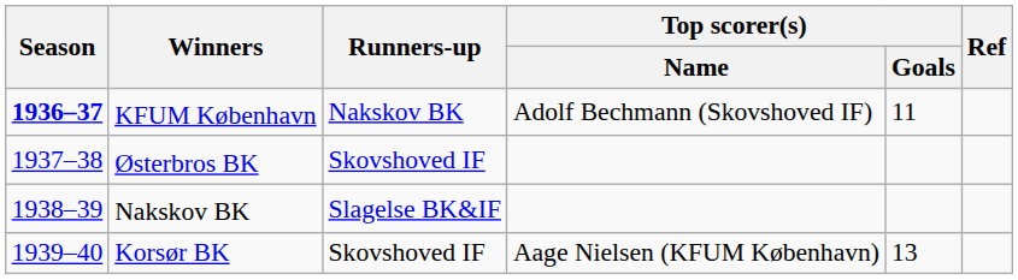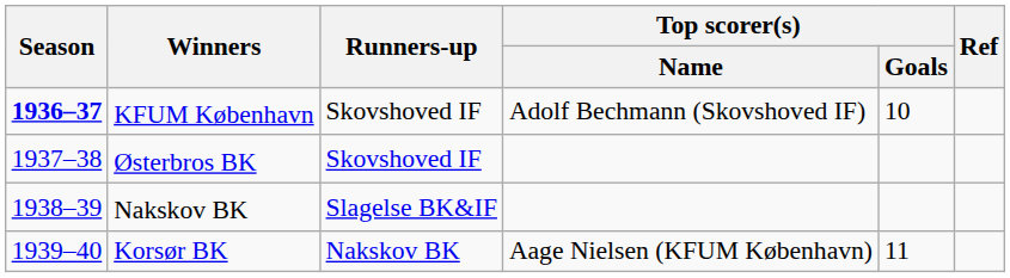 <table class="wikitable plainrowheaders">
 <tr>
 <th rowspan=2>Season</th>
 <th rowspan=2>Winners</th>
 <th rowspan=2>Runners-up</th>
 <th colspan=2>Top scorer(s)</th>
 <th rowspan=2>Ref</th>
 </tr>
 <tr>
 <th>Name</th>
 <th>Goals</th>
 </tr>
 <tr>
 <td><strong><a href='#'>1936–37</a></strong></td>
 <td><a href='#'>KFUM København</a><sup></sup></td>
-<td><a href='#'>Nakskov BK</a></td>
+<td>Skovshoved IF</td>
 <td>Adolf Bechmann (Skovshoved IF)</td>
-<td>11</td>
+<td>10</td>
 <td></td>
 </tr>
 <tr>
 <td><a href='#'>1937–38</a></td>
 <td><a href='#'>Østerbros BK</a><sup></sup></td>
 <td><a href='#'>Skovshoved IF</a></td>
 <td></td>
 <td></td>
 <td></td>
 </tr>
 <tr>
 <td><a href='#'>1938–39</a></td>
 <td>Nakskov BK<sup></sup></td>
 <td><a href='#'>Slagelse BK&IF</a></td>
 <td></td>
 <td></td>
 <td></td>
 </tr>
 <tr>
 <td><a href='#'>1939–40</a></td>
 <td><a href='#'>Korsør BK</a></td>
-<td>Skovshoved IF</td>
+<td><a href='#'>Nakskov BK</a></td>
 <td>Aage Nielsen (KFUM København)</td>
-<td>13</td>
+<td>11</td>
 <td></td>
 </tr>
 </table>
